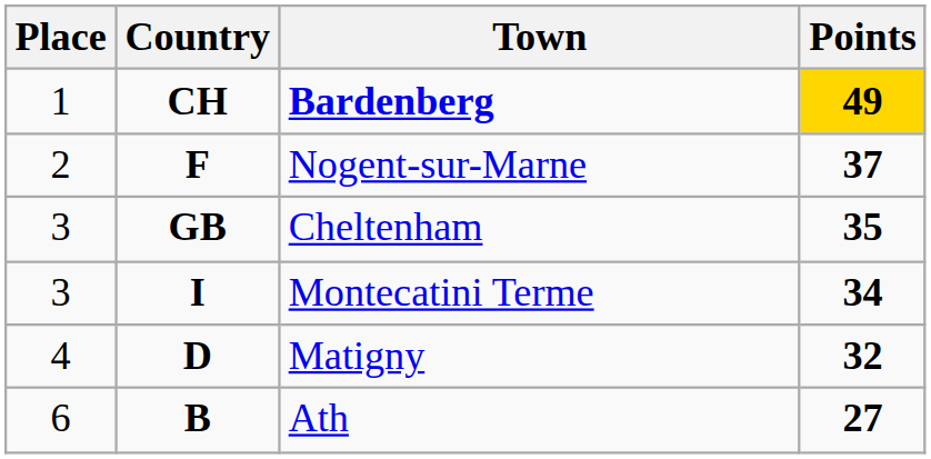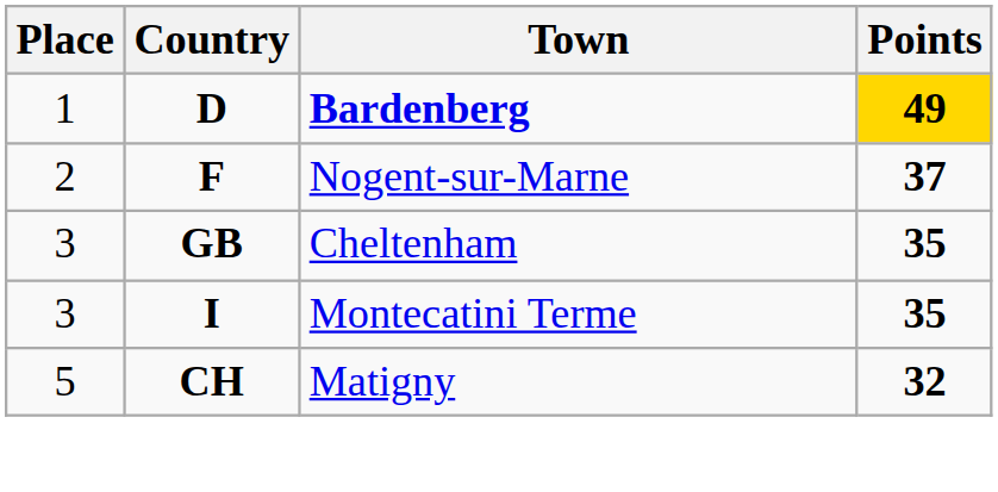 <table class="wikitable">
 <tr>
 <th width="25">Place</th>
 <th width="25">Country</th>
 <th width="200">Town</th>
 <th width="25">Points</th>
 </tr>
 <tr>
 <td align="center">1</td>
-<td align="center"><strong>CH</strong></td>
+<td align="center"><strong>D</strong></td>
 <td align="left"><strong><a href='#'>Bardenberg</a></strong></td>
 <td align="center"; style="background-color:gold;"><strong>49</strong></td>
 </tr>
 <tr>
 <td align="center">2</td>
 <td align="center"><strong>F</strong></td>
 <td align="left"><a href='#'>Nogent-sur-Marne</a></td>
 <td align="center"><strong>37</strong></td>
 </tr>
 <tr>
 <td align="center">3</td>
 <td align="center"><strong>GB</strong></td>
 <td align="left"><a href='#'>Cheltenham</a></td>
 <td align="center"><strong>35</strong></td>
 </tr>
 <tr>
 <td align="center">3</td>
 <td align="center"><strong>I</strong></td>
 <td align="left"><a href='#'>Montecatini Terme</a></td>
-<td align="center"><strong>34</strong></td>
+<td align="center"><strong>35</strong></td>
 </tr>
 <tr>
-<td align="center">4</td>
-<td align="center"><strong>D</strong></td>
+<td align="center">5</td>
+<td align="center"><strong>CH</strong></td>
 <td align="left"><a href='#'>Matigny</a></td>
 <td align="center"><strong>32</strong></td>
 </tr>
-<tr>
-<td align="center">6</td>
-<td align="center"><strong>B</strong></td>
-<td align="left"><a href='#'>Ath</a></td>
-<td align="center"><strong>27</strong></td>
-</tr>
 </table>
